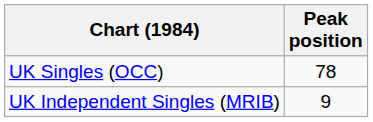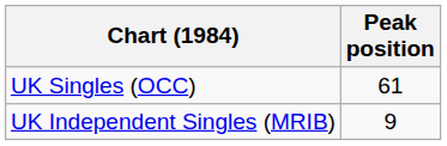 <table class="wikitable sortable" style=margin-right:1em;margin-bottom:0;>
 <tr>
 <th scope="col">Chart (1984)</th>
 <th scope="col">Peak<br>position</th>
 </tr>
 <tr>
 <td><a href='#'>UK Singles</a> (<a href='#'>OCC</a>)</td>
-<td style="text-align:center;">78</td>
+<td style="text-align:center;">61</td>
 </tr>
 <tr>
 <td><a href='#'>UK Independent Singles</a> (<a href='#'>MRIB</a>)</td>
 <td style="text-align:center;">9</td>
 </tr>
 </table>
